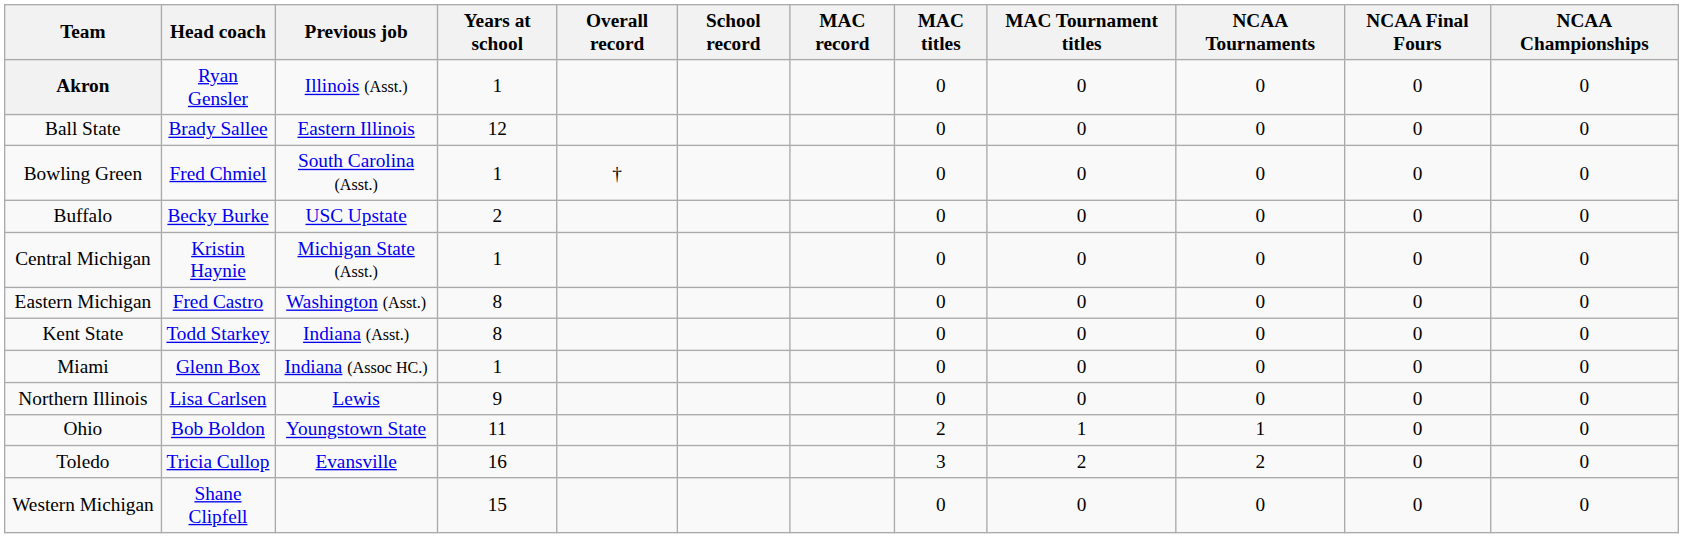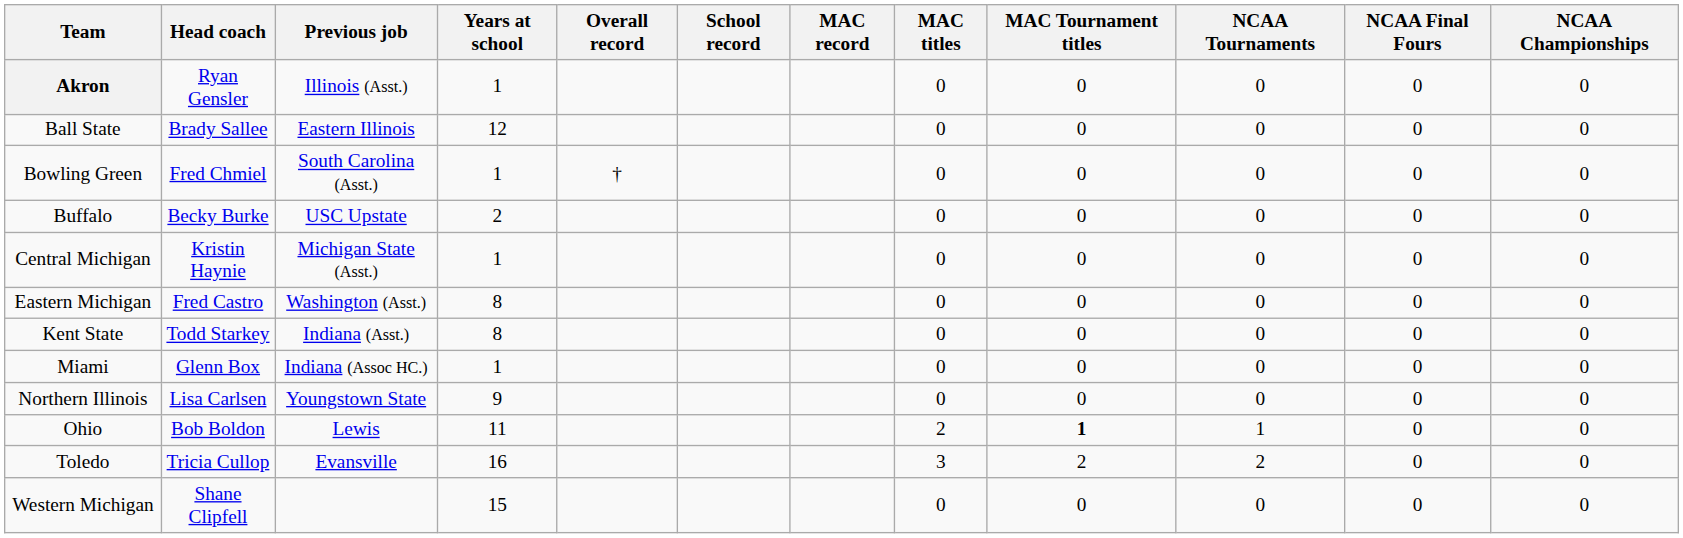 <table class="wikitable sortable" style="text-align: center;font-size:90%;">
 <tr>
 <th width="110">Team</th>
 <th>Head coach</th>
 <th>Previous job</th>
 <th>Years at school</th>
 <th>Overall record</th>
 <th>School record</th>
 <th>MAC record</th>
 <th>MAC titles</th>
 <th>MAC Tournament titles</th>
 <th>NCAA Tournaments</th>
 <th>NCAA Final Fours</th>
 <th>NCAA Championships</th>
 </tr>
 <tr>
 <th style=>Akron</th>
 <td><a href='#'>Ryan Gensler</a></td>
 <td><a href='#'>Illinois</a> <small>(Asst.)</small></td>
 <td>1</td>
 <td></td>
 <td></td>
 <td></td>
 <td>0</td>
 <td>0</td>
 <td>0</td>
 <td>0</td>
 <td>0</td>
 </tr>
 <tr>
 <td style=>Ball State</td>
 <td><a href='#'>Brady Sallee</a></td>
 <td {{nowrap><a href='#'>Eastern Illinois</a></td>
 <td>12</td>
 <td></td>
 <td></td>
 <td></td>
 <td>0</td>
 <td>0</td>
 <td>0</td>
 <td>0</td>
 <td>0</td>
 </tr>
 <tr>
 <td style=>Bowling Green</td>
 <td><a href='#'>Fred Chmiel</a></td>
 <td><a href='#'>South Carolina</a> <small>(Asst.)</small></td>
 <td>1</td>
 <td>†</td>
 <td></td>
 <td></td>
 <td>0</td>
 <td>0</td>
 <td>0</td>
 <td>0</td>
 <td>0</td>
 </tr>
 <tr>
 <td style=>Buffalo</td>
 <td><a href='#'>Becky Burke</a></td>
 <td><a href='#'>USC Upstate</a></td>
 <td>2</td>
 <td></td>
 <td></td>
 <td></td>
 <td>0</td>
 <td>0</td>
 <td>0</td>
 <td>0</td>
 <td>0</td>
 </tr>
 <tr>
 <td style=>Central Michigan</td>
 <td><a href='#'>Kristin Haynie</a></td>
 <td><a href='#'>Michigan State</a> <small>(Asst.)</small></td>
 <td>1</td>
 <td></td>
 <td></td>
 <td></td>
 <td>0</td>
 <td>0</td>
 <td>0</td>
 <td>0</td>
 <td>0</td>
 </tr>
 <tr>
 <td style=>Eastern Michigan</td>
 <td><a href='#'>Fred Castro</a></td>
 <td><a href='#'>Washington</a> <small>(Asst.)</small></td>
 <td>8</td>
 <td></td>
 <td></td>
 <td></td>
 <td>0</td>
 <td>0</td>
 <td>0</td>
 <td>0</td>
 <td>0</td>
 </tr>
 <tr>
 <td style=>Kent State</td>
 <td><a href='#'>Todd Starkey</a></td>
 <td><a href='#'>Indiana</a> <small>(Asst.)</small></td>
 <td>8</td>
 <td></td>
 <td></td>
 <td></td>
 <td>0</td>
 <td>0</td>
 <td>0</td>
 <td>0</td>
 <td>0</td>
 </tr>
 <tr>
 <td style=>Miami</td>
 <td><a href='#'>Glenn Box</a></td>
 <td><a href='#'>Indiana</a> <small>(Assoc HC.)</small></td>
 <td>1</td>
 <td></td>
 <td></td>
 <td></td>
 <td>0</td>
 <td>0</td>
 <td>0</td>
 <td>0</td>
 <td>0</td>
 </tr>
 <tr>
 <td style=>Northern Illinois</td>
 <td><a href='#'>Lisa Carlsen</a></td>
-<td {{><a href='#'>Lewis</a></td>
+<td><a href='#'>Youngstown State</a></td>
 <td>9</td>
 <td></td>
 <td></td>
 <td></td>
 <td>0</td>
 <td>0</td>
 <td>0</td>
 <td>0</td>
 <td>0</td>
 </tr>
 <tr>
 <td style=>Ohio</td>
 <td><a href='#'>Bob Boldon</a></td>
-<td><a href='#'>Youngstown State</a></td>
+<td {{><a href='#'>Lewis</a></td>
 <td>11</td>
 <td></td>
 <td></td>
 <td></td>
 <td>2</td>
-<td>1</td>
+<td><strong>1</strong></td>
 <td>1</td>
 <td>0</td>
 <td>0</td>
 </tr>
 <tr>
 <td style=>Toledo</td>
 <td><a href='#'>Tricia Cullop</a></td>
 <td><a href='#'>Evansville</a></td>
 <td>16</td>
 <td></td>
 <td></td>
 <td></td>
 <td>3</td>
 <td>2</td>
 <td>2</td>
 <td>0</td>
 <td>0</td>
 </tr>
 <tr>
 <td style=>Western Michigan</td>
 <td><a href='#'>Shane Clipfell</a></td>
 <td></td>
 <td>15</td>
 <td></td>
 <td></td>
 <td></td>
 <td>0</td>
 <td>0</td>
 <td>0</td>
 <td>0</td>
 <td>0</td>
 </tr>
 </table>
